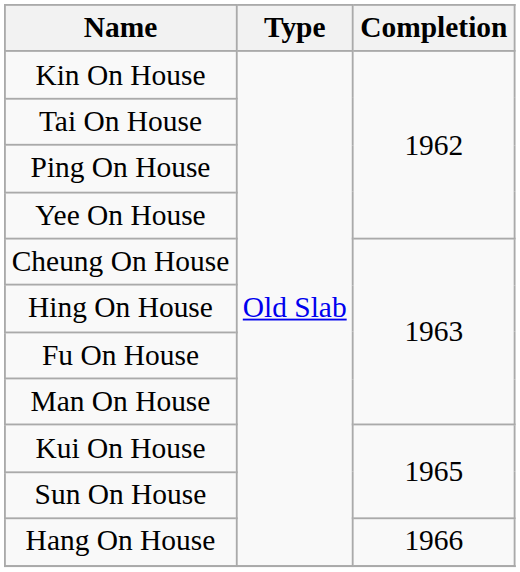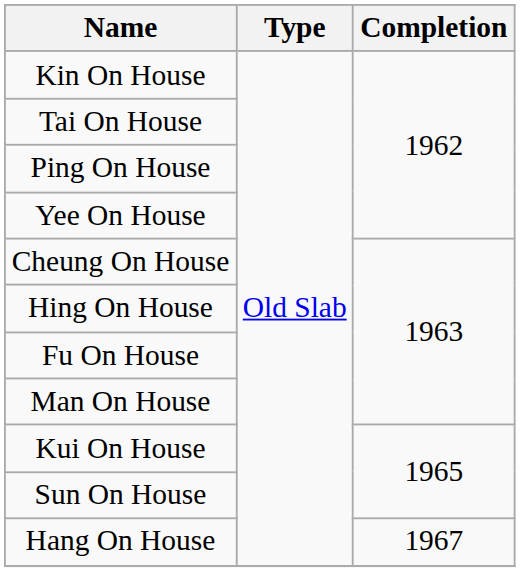 <table class="wikitable" style="text-align: center">
 <tr>
 <th>Name</th>
 <th>Type</th>
 <th>Completion</th>
 </tr>
 <tr>
 <td>Kin On House</td>
 <td rowspan="11"><a href='#'>Old Slab</a></td>
 <td rowspan="4">1962</td>
 </tr>
 <tr>
 <td>Tai On House</td>
 </tr>
 <tr>
 <td>Ping On House</td>
 </tr>
 <tr>
 <td>Yee On House</td>
 </tr>
 <tr>
 <td>Cheung On House</td>
 <td rowspan="4">1963</td>
 </tr>
 <tr>
 <td>Hing On House</td>
 </tr>
 <tr>
 <td>Fu On House</td>
 </tr>
 <tr>
 <td>Man On House</td>
 </tr>
 <tr>
 <td>Kui On House</td>
 <td rowspan="2">1965</td>
 </tr>
 <tr>
 <td>Sun On House</td>
 </tr>
 <tr>
 <td>Hang On House</td>
-<td rowspan="1">1966</td>
+<td rowspan="1">1967</td>
 </tr>
 <tr>
 </tr>
 </table>
